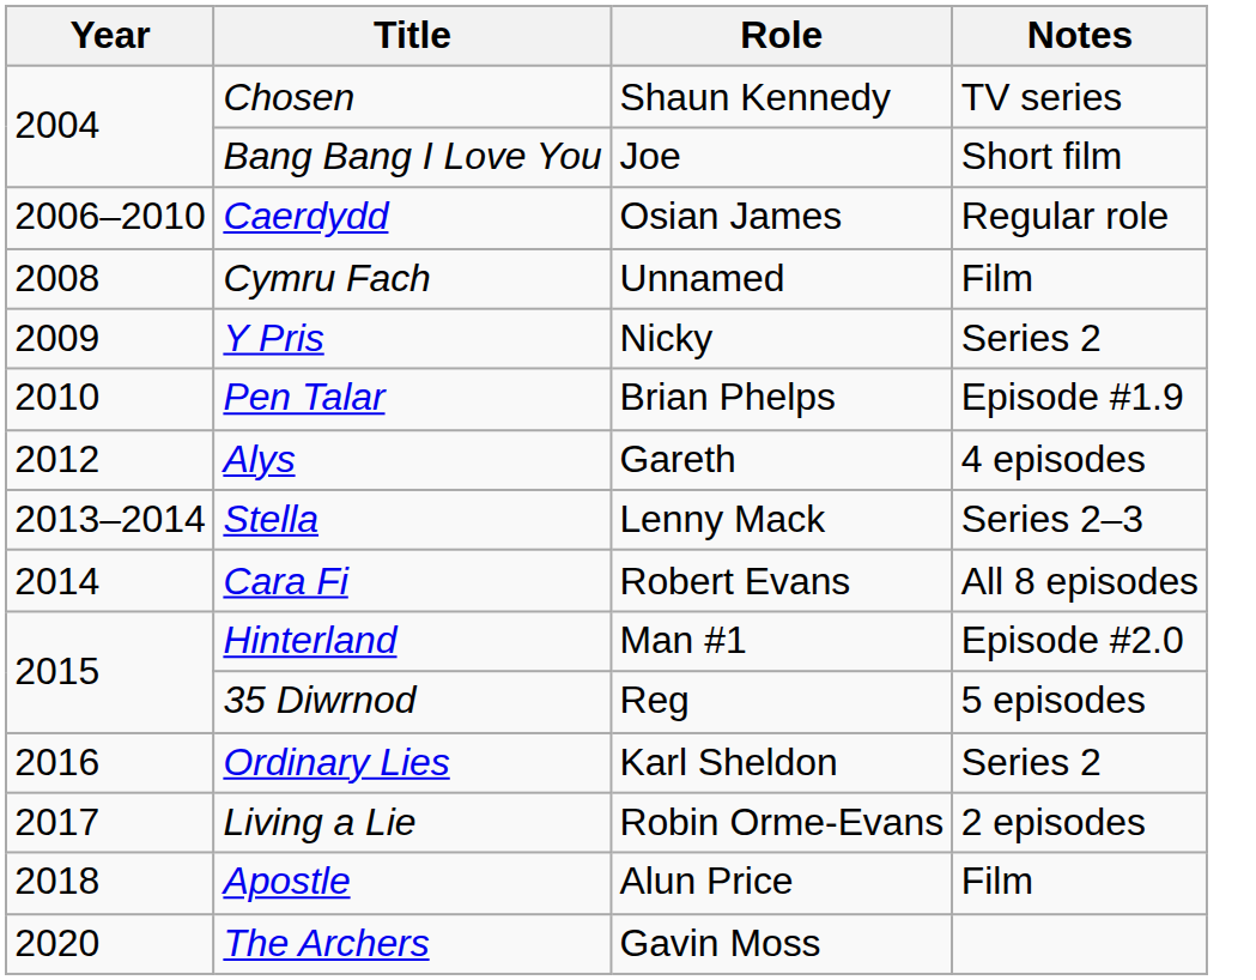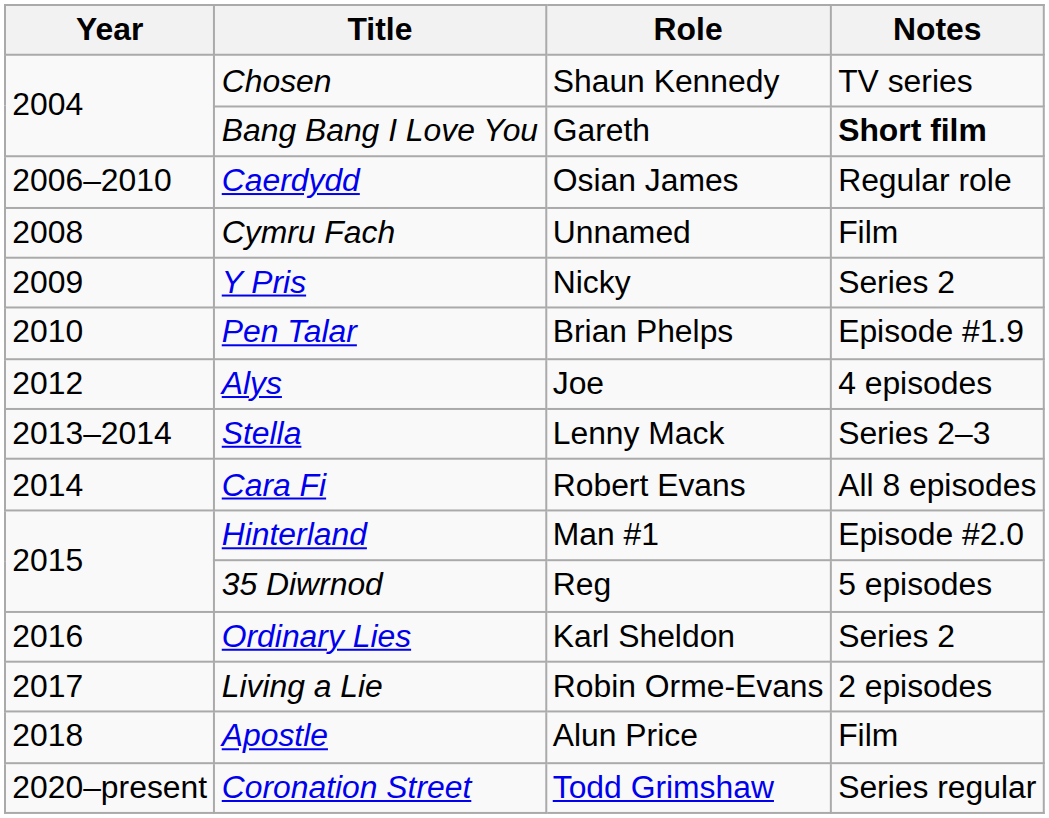 <table class="wikitable sortable">
 <tr>
 <th>Year</th>
 <th>Title</th>
 <th>Role</th>
 <th class="unsortable">Notes</th>
 </tr>
 <tr>
 <td rowspan="2">2004</td>
 <td><em>Chosen</em></td>
 <td>Shaun Kennedy</td>
 <td>TV series</td>
 </tr>
 <tr>
 <td><em>Bang Bang I Love You</em></td>
-<td>Joe</td>
-<td>Short film</td>
+<td>Gareth</td>
+<td><strong>Short film</strong></td>
 </tr>
 <tr>
 <td>2006–2010</td>
 <td><em><a href='#'>Caerdydd</a></em></td>
 <td>Osian James</td>
 <td>Regular role</td>
 </tr>
 <tr>
 <td>2008</td>
 <td><em>Cymru Fach</em></td>
 <td>Unnamed</td>
 <td>Film</td>
 </tr>
 <tr>
 <td>2009</td>
 <td><em><a href='#'>Y Pris</a></em></td>
 <td>Nicky</td>
 <td>Series 2</td>
 </tr>
 <tr>
 <td>2010</td>
 <td><em><a href='#'>Pen Talar</a></em></td>
 <td>Brian Phelps</td>
 <td>Episode #1.9</td>
 </tr>
 <tr>
 <td>2012</td>
 <td><em><a href='#'>Alys</a></em></td>
-<td>Gareth</td>
+<td>Joe</td>
 <td>4 episodes</td>
 </tr>
 <tr>
 <td>2013–2014</td>
 <td><em><a href='#'>Stella</a></em></td>
 <td>Lenny Mack</td>
 <td>Series 2–3</td>
 </tr>
 <tr>
 <td>2014</td>
 <td><em><a href='#'>Cara Fi</a></em></td>
 <td>Robert Evans</td>
 <td>All 8 episodes</td>
 </tr>
 <tr>
 <td rowspan="2">2015</td>
 <td><em><a href='#'>Hinterland</a></em></td>
 <td>Man #1</td>
 <td>Episode #2.0</td>
 </tr>
 <tr>
 <td><em>35 Diwrnod</em></td>
 <td>Reg</td>
 <td>5 episodes</td>
 </tr>
 <tr>
 <td>2016</td>
 <td><em><a href='#'>Ordinary Lies</a></em></td>
 <td>Karl Sheldon</td>
 <td>Series 2</td>
 </tr>
 <tr>
 <td>2017</td>
 <td><em>Living a Lie</em></td>
 <td>Robin Orme-Evans</td>
 <td>2 episodes</td>
 </tr>
 <tr>
 <td>2018</td>
 <td><em><a href='#'>Apostle</a></em></td>
 <td>Alun Price</td>
 <td>Film</td>
 </tr>
 <tr>
-<td>2020</td>
-<td><em><a href='#'>The Archers</a></em></td>
-<td>Gavin Moss</td>
-<td></td>
+<td>2020–present</td>
+<td><em><a href='#'>Coronation Street</a></em></td>
+<td><a href='#'>Todd Grimshaw</a></td>
+<td>Series regular</td>
 </tr>
 </table>
